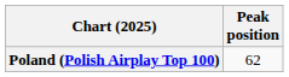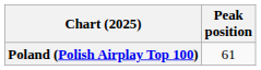 <table class="wikitable plainrowheaders sortable" style="text-align:center">
 <tr>
 <th scope="col">Chart (2025)</th>
 <th scope="col">Peak<br>position</th>
 </tr>
 <tr>
 <th scope="row">Poland (<a href='#'>Polish Airplay Top 100</a>)</th>
-<td>62</td>
+<td>61</td>
 </tr>
 </table>
